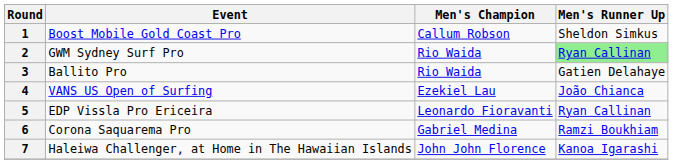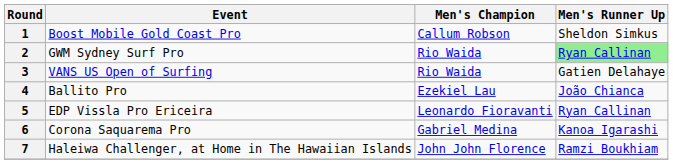 <table class="wikitable">
 <tr>
 <th>Round</th>
 <th>Event</th>
 <th>Men's Champion</th>
 <th>Men's Runner Up</th>
 </tr>
 <tr>
 <th>1</th>
 <td> <a href='#'>Boost Mobile Gold Coast Pro</a></td>
 <td> <a href='#'>Callum Robson</a></td>
 <td> Sheldon Simkus</td>
 </tr>
 <tr>
 <th>2</th>
 <td> GWM Sydney Surf Pro</td>
 <td> <a href='#'>Rio Waida</a></td>
 <td style="background: lightgreen;"> <a href='#'>Ryan Callinan</a></td>
 </tr>
 <tr>
 <th>3</th>
-<td> Ballito Pro</td>
+<td> <a href='#'>VANS US Open of Surfing</a></td>
 <td> <a href='#'>Rio Waida</a></td>
 <td> Gatien Delahaye</td>
 </tr>
 <tr>
 <th>4</th>
-<td> <a href='#'>VANS US Open of Surfing</a></td>
+<td> Ballito Pro</td>
 <td> <a href='#'>Ezekiel Lau</a></td>
 <td> <a href='#'>João Chianca</a></td>
 </tr>
 <tr>
 <th>5</th>
 <td> EDP Vissla Pro Ericeira</td>
 <td> <a href='#'>Leonardo Fioravanti</a></td>
 <td> <a href='#'>Ryan Callinan</a></td>
 </tr>
 <tr>
 <th>6</th>
 <td> Corona Saquarema Pro</td>
 <td> <a href='#'>Gabriel Medina</a></td>
-<td> <a href='#'>Ramzi Boukhiam</a></td>
+<td> <a href='#'>Kanoa Igarashi</a></td>
 </tr>
 <tr>
 <th>7</th>
 <td> Haleiwa Challenger, at Home in The Hawaiian Islands</td>
 <td> <a href='#'>John John Florence</a></td>
-<td> <a href='#'>Kanoa Igarashi</a></td>
+<td> <a href='#'>Ramzi Boukhiam</a></td>
 </tr>
 <tr>
 </tr>
 </table>
